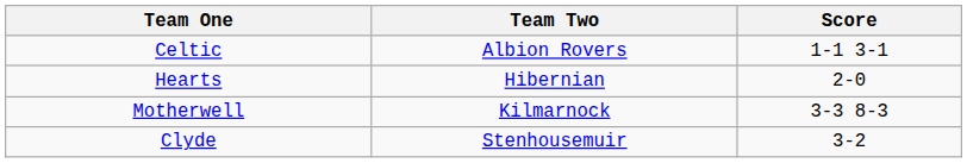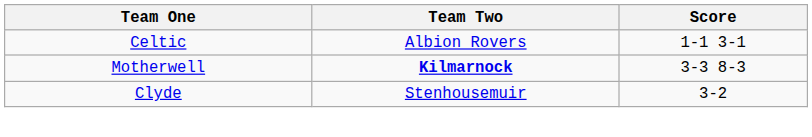 <table class="wikitable" style="text-align: center">
 <tr>
 <th width=250>Team One</th>
 <th width=250>Team Two</th>
 <th width=150>Score</th>
 </tr>
 <tr>
 <td><a href='#'>Celtic</a></td>
 <td><a href='#'>Albion Rovers</a></td>
 <td>1-1 3-1</td>
 </tr>
 <tr>
-<td><a href='#'>Hearts</a></td>
-<td><a href='#'>Hibernian</a></td>
-<td>2-0</td>
-</tr>
-<tr>
 <td><a href='#'>Motherwell</a></td>
-<td><a href='#'>Kilmarnock</a></td>
+<td><strong><a href='#'>Kilmarnock</a></strong></td>
 <td>3-3 8-3</td>
 </tr>
 <tr>
 <td><a href='#'>Clyde</a></td>
 <td><a href='#'>Stenhousemuir</a></td>
 <td>3-2</td>
 </tr>
 </table>
